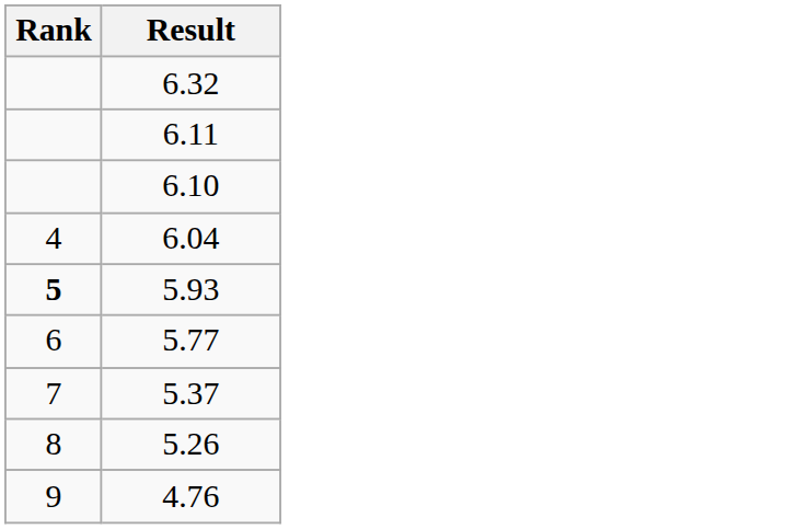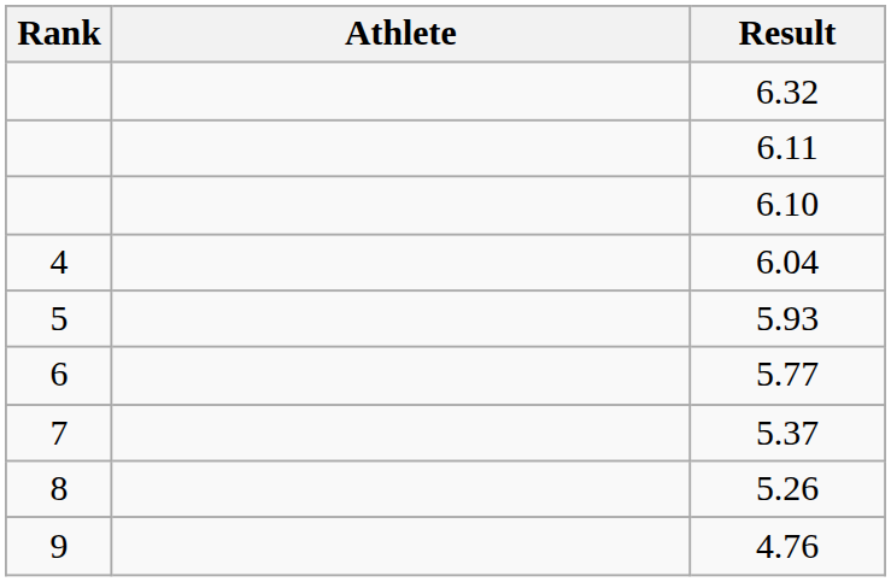 <table class=wikitable style="text-align:center">
 <tr>
 <th width=40>Rank</th>
+<th width=250>Athlete</th>
 <th width=80>Result</th>
 </tr>
 <tr>
 <td></td>
+<td align=left></td>
 <td>6.32</td>
 </tr>
 <tr>
 <td></td>
+<td align=left></td>
 <td>6.11</td>
 </tr>
 <tr>
 <td></td>
+<td align=left></td>
 <td>6.10</td>
 </tr>
 <tr>
 <td>4</td>
+<td align=left></td>
 <td>6.04</td>
 </tr>
 <tr>
-<td><strong>5</strong></td>
+<td>5</td>
+<td align=left></td>
 <td>5.93</td>
 </tr>
 <tr>
 <td>6</td>
+<td align=left></td>
 <td>5.77</td>
 </tr>
 <tr>
 <td>7</td>
+<td align=left></td>
 <td>5.37</td>
 </tr>
 <tr>
 <td>8</td>
+<td align=left></td>
 <td>5.26</td>
 </tr>
 <tr>
 <td>9</td>
+<td align=left></td>
 <td>4.76</td>
 </tr>
 </table>
